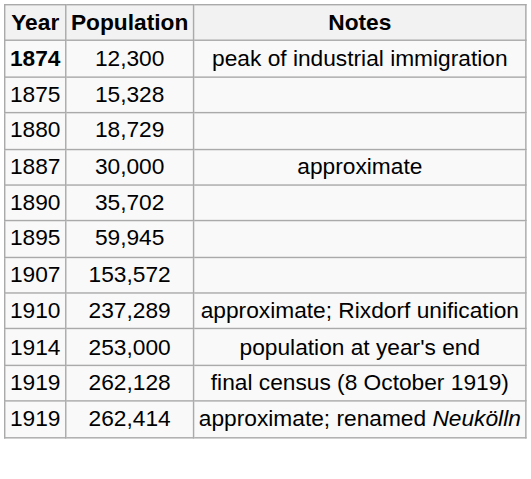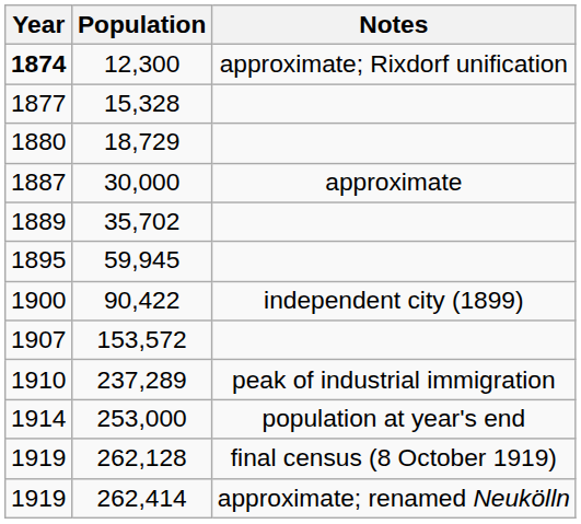 <table class="wikitable mw-collapsible mw-collapsed" style="text-align:center;">
 <tr>
 <th>Year</th>
 <th>Population</th>
 <th>Notes</th>
 </tr>
 <tr>
 <td><strong>1874</strong></td>
 <td>12,300</td>
-<td>peak of industrial immigration</td>
+<td>approximate; Rixdorf unification</td>
 </tr>
 <tr>
-<td>1875</td>
+<td>1877</td>
 <td>15,328</td>
 <td></td>
 </tr>
 <tr>
 <td>1880</td>
 <td>18,729</td>
 <td></td>
 </tr>
 <tr>
 <td>1887</td>
 <td>30,000</td>
 <td>approximate</td>
 </tr>
 <tr>
-<td>1890</td>
+<td>1889</td>
 <td>35,702</td>
 <td></td>
 </tr>
 <tr>
 <td>1895</td>
 <td>59,945</td>
 <td></td>
 </tr>
 <tr>
+<td>1900</td>
+<td>90,422</td>
+<td>independent city (1899)</td>
+</tr>
+<tr>
 <td>1907</td>
 <td>153,572</td>
 <td></td>
 </tr>
 <tr>
 <td>1910</td>
 <td>237,289</td>
-<td>approximate; Rixdorf unification</td>
+<td>peak of industrial immigration</td>
 </tr>
 <tr>
 <td>1914</td>
 <td>253,000</td>
 <td>population at year's end</td>
 </tr>
 <tr>
 <td>1919</td>
 <td>262,128</td>
 <td>final census (8 October 1919)</td>
 </tr>
 <tr>
 <td>1919</td>
 <td>262,414</td>
 <td>approximate; renamed <em>Neukölln</em></td>
 </tr>
 </table>
